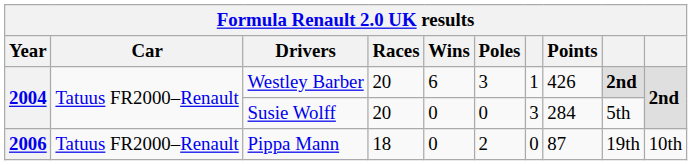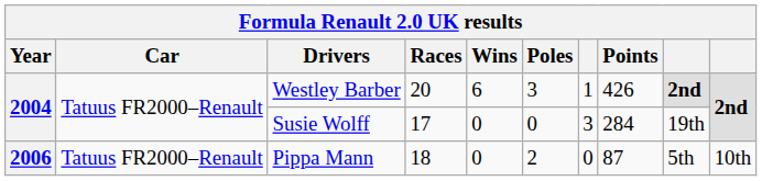 <table class="wikitable" style="font-size:95%">
 <tr>
 <th colspan=10><a href='#'>Formula Renault 2.0 UK</a> results</th>
 </tr>
 <tr>
 <th>Year</th>
 <th>Car</th>
 <th>Drivers</th>
 <th>Races</th>
 <th>Wins</th>
 <th>Poles</th>
 <th></th>
 <th>Points</th>
 <th></th>
 <th></th>
 </tr>
 <tr>
 <th rowspan=2><a href='#'>2004</a></th>
 <td rowspan=2><a href='#'>Tatuus</a> FR2000–<a href='#'>Renault</a></td>
 <td> <a href='#'>Westley Barber</a></td>
 <td>20</td>
 <td>6</td>
 <td>3</td>
 <td>1</td>
 <td>426</td>
 <td style="background:#DFDFDF;"><strong>2nd</strong></td>
 <td rowspan=2 style="background:#DFDFDF;"><strong>2nd</strong></td>
 </tr>
 <tr>
 <td> <a href='#'>Susie Wolff</a></td>
-<td>20</td>
+<td>17</td>
 <td>0</td>
 <td>0</td>
 <td>3</td>
 <td>284</td>
-<td>5th</td>
+<td>19th</td>
 </tr>
 <tr>
 <th rowspan=1><a href='#'>2006</a></th>
 <td><a href='#'>Tatuus</a> FR2000–<a href='#'>Renault</a></td>
 <td> <a href='#'>Pippa Mann</a></td>
 <td>18</td>
 <td>0</td>
 <td>2</td>
 <td>0</td>
 <td>87</td>
-<td>19th</td>
+<td>5th</td>
 <td>10th</td>
 </tr>
 </table>
